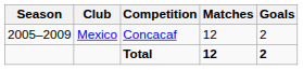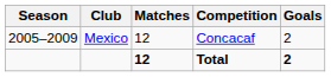 <table class="wikitable">
 <tr ---->
 <th>Season</th>
 <th>Club</th>
+<th>Matches</th>
 <th>Competition</th>
-<th>Matches</th>
 <th>Goals</th>
 </tr>
 <tr ---->
 <td>2005–2009</td>
 <td><a href='#'>Mexico</a></td>
+<td>12</td>
 <td><a href='#'>Concacaf</a></td>
-<td>12</td>
 <td>2</td>
 </tr>
 <tr ---->
 <td></td>
 <td></td>
+<td><strong>12</strong></td>
 <td><strong>Total</strong></td>
-<td><strong>12</strong></td>
 <td><strong>2</strong></td>
 </tr>
 </table>
